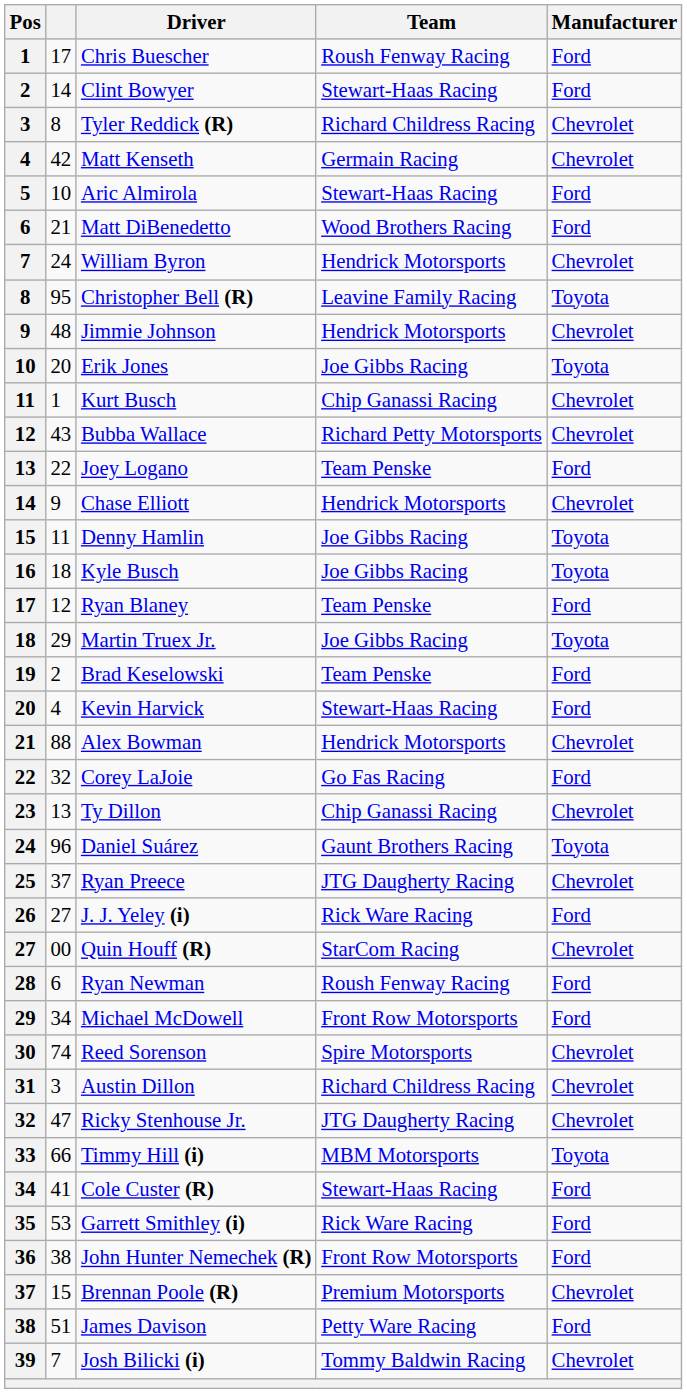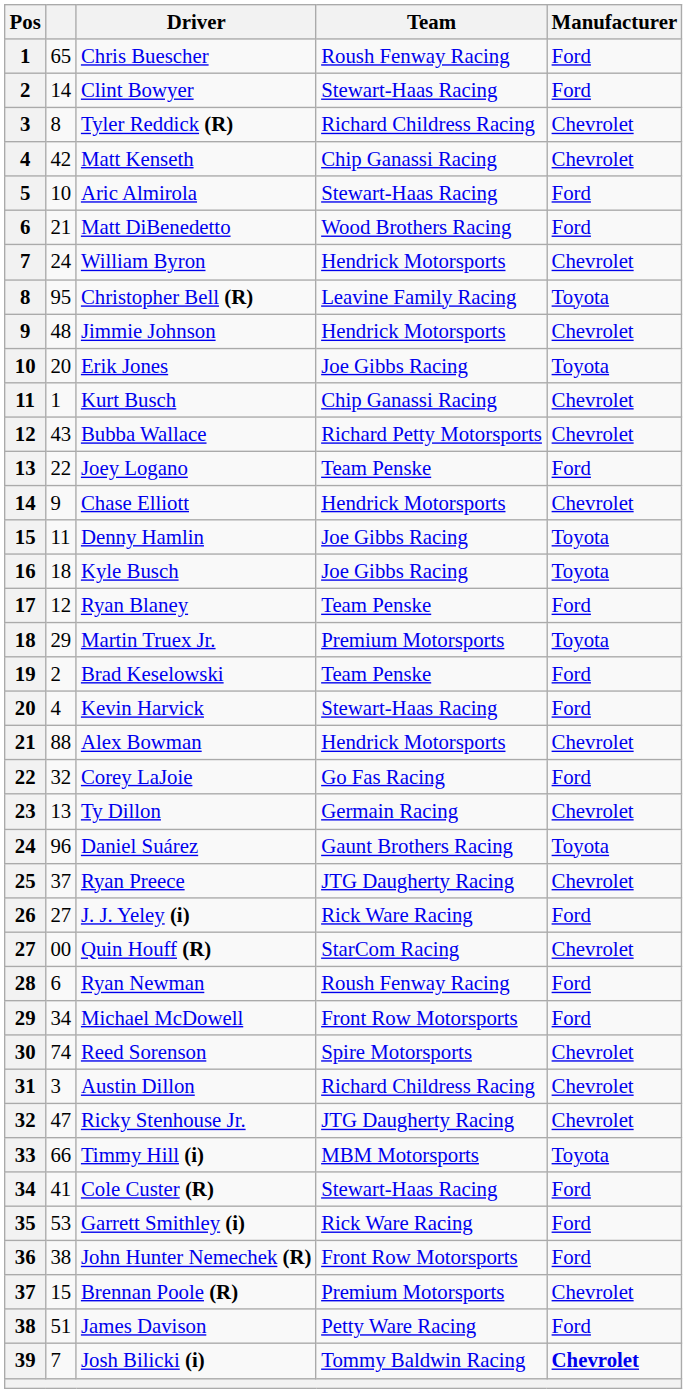 <table class="wikitable" style="font-size:95%">
 <tr>
 <th>Pos</th>
 <th></th>
 <th>Driver</th>
 <th>Team</th>
 <th>Manufacturer</th>
 </tr>
 <tr>
 <th>1</th>
-<td>17</td>
+<td>65</td>
 <td><a href='#'>Chris Buescher</a></td>
 <td><a href='#'>Roush Fenway Racing</a></td>
 <td><a href='#'>Ford</a></td>
 </tr>
 <tr>
 <th>2</th>
 <td>14</td>
 <td><a href='#'>Clint Bowyer</a></td>
 <td><a href='#'>Stewart-Haas Racing</a></td>
 <td><a href='#'>Ford</a></td>
 </tr>
 <tr>
 <th>3</th>
 <td>8</td>
 <td><a href='#'>Tyler Reddick</a> <strong>(R)</strong></td>
 <td><a href='#'>Richard Childress Racing</a></td>
 <td><a href='#'>Chevrolet</a></td>
 </tr>
 <tr>
 <th>4</th>
 <td>42</td>
 <td><a href='#'>Matt Kenseth</a></td>
-<td><a href='#'>Germain Racing</a></td>
+<td><a href='#'>Chip Ganassi Racing</a></td>
 <td><a href='#'>Chevrolet</a></td>
 </tr>
 <tr>
 <th>5</th>
 <td>10</td>
 <td><a href='#'>Aric Almirola</a></td>
 <td><a href='#'>Stewart-Haas Racing</a></td>
 <td><a href='#'>Ford</a></td>
 </tr>
 <tr>
 <th>6</th>
 <td>21</td>
 <td><a href='#'>Matt DiBenedetto</a></td>
 <td><a href='#'>Wood Brothers Racing</a></td>
 <td><a href='#'>Ford</a></td>
 </tr>
 <tr>
 <th>7</th>
 <td>24</td>
 <td><a href='#'>William Byron</a></td>
 <td><a href='#'>Hendrick Motorsports</a></td>
 <td><a href='#'>Chevrolet</a></td>
 </tr>
 <tr>
 <th>8</th>
 <td>95</td>
 <td><a href='#'>Christopher Bell</a> <strong>(R)</strong></td>
 <td><a href='#'>Leavine Family Racing</a></td>
 <td><a href='#'>Toyota</a></td>
 </tr>
 <tr>
 <th>9</th>
 <td>48</td>
 <td><a href='#'>Jimmie Johnson</a></td>
 <td><a href='#'>Hendrick Motorsports</a></td>
 <td><a href='#'>Chevrolet</a></td>
 </tr>
 <tr>
 <th>10</th>
 <td>20</td>
 <td><a href='#'>Erik Jones</a></td>
 <td><a href='#'>Joe Gibbs Racing</a></td>
 <td><a href='#'>Toyota</a></td>
 </tr>
 <tr>
 <th>11</th>
 <td>1</td>
 <td><a href='#'>Kurt Busch</a></td>
 <td><a href='#'>Chip Ganassi Racing</a></td>
 <td><a href='#'>Chevrolet</a></td>
 </tr>
 <tr>
 <th>12</th>
 <td>43</td>
 <td><a href='#'>Bubba Wallace</a></td>
 <td><a href='#'>Richard Petty Motorsports</a></td>
 <td><a href='#'>Chevrolet</a></td>
 </tr>
 <tr>
 <th>13</th>
 <td>22</td>
 <td><a href='#'>Joey Logano</a></td>
 <td><a href='#'>Team Penske</a></td>
 <td><a href='#'>Ford</a></td>
 </tr>
 <tr>
 <th>14</th>
 <td>9</td>
 <td><a href='#'>Chase Elliott</a></td>
 <td><a href='#'>Hendrick Motorsports</a></td>
 <td><a href='#'>Chevrolet</a></td>
 </tr>
 <tr>
 <th>15</th>
 <td>11</td>
 <td><a href='#'>Denny Hamlin</a></td>
 <td><a href='#'>Joe Gibbs Racing</a></td>
 <td><a href='#'>Toyota</a></td>
 </tr>
 <tr>
 <th>16</th>
 <td>18</td>
 <td><a href='#'>Kyle Busch</a></td>
 <td><a href='#'>Joe Gibbs Racing</a></td>
 <td><a href='#'>Toyota</a></td>
 </tr>
 <tr>
 <th>17</th>
 <td>12</td>
 <td><a href='#'>Ryan Blaney</a></td>
 <td><a href='#'>Team Penske</a></td>
 <td><a href='#'>Ford</a></td>
 </tr>
 <tr>
 <th>18</th>
 <td>29</td>
 <td><a href='#'>Martin Truex Jr.</a></td>
-<td><a href='#'>Joe Gibbs Racing</a></td>
+<td><a href='#'>Premium Motorsports</a></td>
 <td><a href='#'>Toyota</a></td>
 </tr>
 <tr>
 <th>19</th>
 <td>2</td>
 <td><a href='#'>Brad Keselowski</a></td>
 <td><a href='#'>Team Penske</a></td>
 <td><a href='#'>Ford</a></td>
 </tr>
 <tr>
 <th>20</th>
 <td>4</td>
 <td><a href='#'>Kevin Harvick</a></td>
 <td><a href='#'>Stewart-Haas Racing</a></td>
 <td><a href='#'>Ford</a></td>
 </tr>
 <tr>
 <th>21</th>
 <td>88</td>
 <td><a href='#'>Alex Bowman</a></td>
 <td><a href='#'>Hendrick Motorsports</a></td>
 <td><a href='#'>Chevrolet</a></td>
 </tr>
 <tr>
 <th>22</th>
 <td>32</td>
 <td><a href='#'>Corey LaJoie</a></td>
 <td><a href='#'>Go Fas Racing</a></td>
 <td><a href='#'>Ford</a></td>
 </tr>
 <tr>
 <th>23</th>
 <td>13</td>
 <td><a href='#'>Ty Dillon</a></td>
-<td><a href='#'>Chip Ganassi Racing</a></td>
+<td><a href='#'>Germain Racing</a></td>
 <td><a href='#'>Chevrolet</a></td>
 </tr>
 <tr>
 <th>24</th>
 <td>96</td>
 <td><a href='#'>Daniel Suárez</a></td>
 <td><a href='#'>Gaunt Brothers Racing</a></td>
 <td><a href='#'>Toyota</a></td>
 </tr>
 <tr>
 <th>25</th>
 <td>37</td>
 <td><a href='#'>Ryan Preece</a></td>
 <td><a href='#'>JTG Daugherty Racing</a></td>
 <td><a href='#'>Chevrolet</a></td>
 </tr>
 <tr>
 <th>26</th>
 <td>27</td>
 <td><a href='#'>J. J. Yeley</a> <strong>(i)</strong></td>
 <td><a href='#'>Rick Ware Racing</a></td>
 <td><a href='#'>Ford</a></td>
 </tr>
 <tr>
 <th>27</th>
 <td>00</td>
 <td><a href='#'>Quin Houff</a> <strong>(R)</strong></td>
 <td><a href='#'>StarCom Racing</a></td>
 <td><a href='#'>Chevrolet</a></td>
 </tr>
 <tr>
 <th>28</th>
 <td>6</td>
 <td><a href='#'>Ryan Newman</a></td>
 <td><a href='#'>Roush Fenway Racing</a></td>
 <td><a href='#'>Ford</a></td>
 </tr>
 <tr>
 <th>29</th>
 <td>34</td>
 <td><a href='#'>Michael McDowell</a></td>
 <td><a href='#'>Front Row Motorsports</a></td>
 <td><a href='#'>Ford</a></td>
 </tr>
 <tr>
 <th>30</th>
 <td>74</td>
 <td><a href='#'>Reed Sorenson</a></td>
 <td><a href='#'>Spire Motorsports</a></td>
 <td><a href='#'>Chevrolet</a></td>
 </tr>
 <tr>
 <th>31</th>
 <td>3</td>
 <td><a href='#'>Austin Dillon</a></td>
 <td><a href='#'>Richard Childress Racing</a></td>
 <td><a href='#'>Chevrolet</a></td>
 </tr>
 <tr>
 <th>32</th>
 <td>47</td>
 <td><a href='#'>Ricky Stenhouse Jr.</a></td>
 <td><a href='#'>JTG Daugherty Racing</a></td>
 <td><a href='#'>Chevrolet</a></td>
 </tr>
 <tr>
 <th>33</th>
 <td>66</td>
 <td><a href='#'>Timmy Hill</a> <strong>(i)</strong></td>
 <td><a href='#'>MBM Motorsports</a></td>
 <td><a href='#'>Toyota</a></td>
 </tr>
 <tr>
 <th>34</th>
 <td>41</td>
 <td><a href='#'>Cole Custer</a> <strong>(R)</strong></td>
 <td><a href='#'>Stewart-Haas Racing</a></td>
 <td><a href='#'>Ford</a></td>
 </tr>
 <tr>
 <th>35</th>
 <td>53</td>
 <td><a href='#'>Garrett Smithley</a> <strong>(i)</strong></td>
 <td><a href='#'>Rick Ware Racing</a></td>
 <td><a href='#'>Ford</a></td>
 </tr>
 <tr>
 <th>36</th>
 <td>38</td>
 <td><a href='#'>John Hunter Nemechek</a> <strong>(R)</strong></td>
 <td><a href='#'>Front Row Motorsports</a></td>
 <td><a href='#'>Ford</a></td>
 </tr>
 <tr>
 <th>37</th>
 <td>15</td>
 <td><a href='#'>Brennan Poole</a> <strong>(R)</strong></td>
 <td><a href='#'>Premium Motorsports</a></td>
 <td><a href='#'>Chevrolet</a></td>
 </tr>
 <tr>
 <th>38</th>
 <td>51</td>
 <td><a href='#'>James Davison</a></td>
 <td><a href='#'>Petty Ware Racing</a></td>
 <td><a href='#'>Ford</a></td>
 </tr>
 <tr>
 <th>39</th>
 <td>7</td>
 <td><a href='#'>Josh Bilicki</a> <strong>(i)</strong></td>
 <td><a href='#'>Tommy Baldwin Racing</a></td>
-<td><a href='#'>Chevrolet</a></td>
+<td><strong><a href='#'>Chevrolet</a></strong></td>
 </tr>
 <tr>
 <th colspan="7"></th>
 </tr>
 </table>
